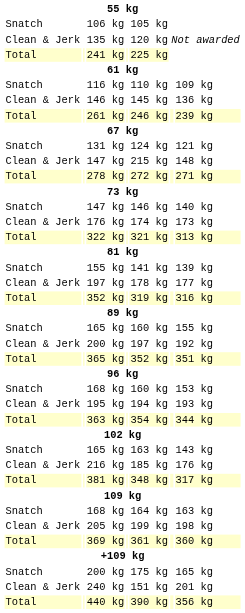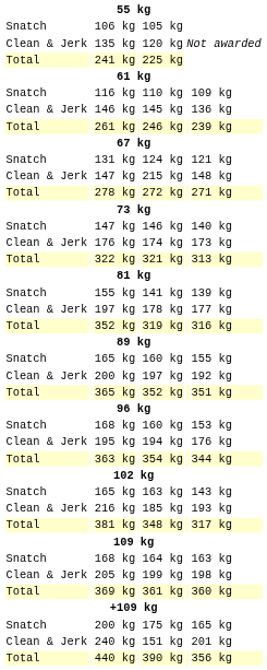 <table>
 <tr>
 <th colspan=7>55 kg</th>
 </tr>
 <tr>
 <td>Snatch</td>
 <td></td>
 <td>106 kg</td>
 <td></td>
 <td>105 kg</td>
 <td rowspan=3 colspan=2 align=center><em>Not awarded</em></td>
 </tr>
 <tr>
 <td>Clean & Jerk</td>
 <td></td>
 <td>135 kg</td>
 <td></td>
 <td>120 kg</td>
 </tr>
 <tr bgcolor=ffffcc>
 <td>Total</td>
 <td></td>
 <td>241 kg</td>
 <td></td>
 <td>225 kg</td>
 </tr>
 <tr>
 <th colspan=7>61 kg</th>
 </tr>
 <tr>
 <td>Snatch</td>
 <td></td>
 <td>116 kg</td>
 <td></td>
 <td>110 kg</td>
 <td></td>
 <td>109 kg</td>
 </tr>
 <tr>
 <td>Clean & Jerk</td>
 <td></td>
 <td>146 kg</td>
 <td></td>
 <td>145 kg</td>
 <td></td>
 <td>136 kg</td>
 </tr>
 <tr bgcolor=ffffcc>
 <td>Total</td>
 <td></td>
 <td>261 kg</td>
 <td></td>
 <td>246 kg</td>
 <td></td>
 <td>239 kg</td>
 </tr>
 <tr>
 <th colspan=7>67 kg</th>
 </tr>
 <tr>
 <td>Snatch</td>
 <td></td>
 <td>131 kg</td>
 <td></td>
 <td>124 kg</td>
 <td></td>
 <td>121 kg</td>
 </tr>
 <tr>
 <td>Clean & Jerk</td>
 <td></td>
 <td>147 kg</td>
 <td></td>
 <td>215 kg</td>
 <td></td>
 <td>148 kg</td>
 </tr>
 <tr bgcolor=ffffcc>
 <td>Total</td>
 <td></td>
 <td>278 kg</td>
 <td></td>
 <td>272 kg</td>
 <td></td>
 <td>271 kg</td>
 </tr>
 <tr>
 <th colspan=7>73 kg</th>
 </tr>
 <tr>
 <td>Snatch</td>
 <td></td>
 <td>147 kg</td>
 <td></td>
 <td>146 kg</td>
 <td></td>
 <td>140 kg</td>
 </tr>
 <tr>
 <td>Clean & Jerk</td>
 <td></td>
 <td>176 kg</td>
 <td></td>
 <td>174 kg</td>
 <td></td>
 <td>173 kg</td>
 </tr>
 <tr bgcolor=ffffcc>
 <td>Total</td>
 <td></td>
 <td>322 kg</td>
 <td></td>
 <td>321 kg</td>
 <td></td>
 <td>313 kg</td>
 </tr>
 <tr>
 <th colspan=7>81 kg</th>
 </tr>
 <tr>
 <td>Snatch</td>
 <td></td>
 <td>155 kg</td>
 <td></td>
 <td>141 kg</td>
 <td></td>
 <td>139 kg</td>
 </tr>
 <tr>
 <td>Clean & Jerk</td>
 <td></td>
 <td>197 kg</td>
 <td></td>
 <td>178 kg</td>
 <td></td>
 <td>177 kg</td>
 </tr>
 <tr bgcolor=ffffcc>
 <td>Total</td>
 <td></td>
 <td>352 kg</td>
 <td></td>
 <td>319 kg</td>
 <td></td>
 <td>316 kg</td>
 </tr>
 <tr>
 <th colspan=7>89 kg</th>
 </tr>
 <tr>
 <td>Snatch</td>
 <td></td>
 <td>165 kg</td>
 <td></td>
 <td>160 kg</td>
 <td></td>
 <td>155 kg</td>
 </tr>
 <tr>
 <td>Clean & Jerk</td>
 <td></td>
 <td>200 kg</td>
 <td></td>
 <td>197 kg</td>
 <td></td>
 <td>192 kg</td>
 </tr>
 <tr bgcolor=ffffcc>
 <td>Total</td>
 <td></td>
 <td>365 kg</td>
 <td></td>
 <td>352 kg</td>
 <td></td>
 <td>351 kg</td>
 </tr>
 <tr>
 <th colspan=7>96 kg</th>
 </tr>
 <tr>
 <td>Snatch</td>
 <td></td>
 <td>168 kg</td>
 <td></td>
 <td>160 kg</td>
 <td></td>
 <td>153 kg</td>
 </tr>
 <tr>
 <td>Clean & Jerk</td>
 <td></td>
 <td>195 kg</td>
 <td></td>
 <td>194 kg</td>
 <td></td>
-<td>193 kg</td>
+<td>176 kg</td>
 </tr>
 <tr bgcolor=ffffcc>
 <td>Total</td>
 <td></td>
 <td>363 kg</td>
 <td></td>
 <td>354 kg</td>
 <td></td>
 <td>344 kg</td>
 </tr>
 <tr>
 <th colspan=7>102 kg</th>
 </tr>
 <tr>
 <td>Snatch</td>
 <td></td>
 <td>165 kg</td>
 <td></td>
 <td>163 kg</td>
 <td></td>
 <td>143 kg</td>
 </tr>
 <tr>
 <td>Clean & Jerk</td>
 <td></td>
 <td>216 kg</td>
 <td></td>
 <td>185 kg</td>
 <td></td>
-<td>176 kg</td>
+<td>193 kg</td>
 </tr>
 <tr bgcolor=ffffcc>
 <td>Total</td>
 <td></td>
 <td>381 kg</td>
 <td></td>
 <td>348 kg</td>
 <td></td>
 <td>317 kg</td>
 </tr>
 <tr>
 <th colspan=7>109 kg</th>
 </tr>
 <tr>
 <td>Snatch</td>
 <td></td>
 <td>168 kg</td>
 <td></td>
 <td>164 kg</td>
 <td></td>
 <td>163 kg</td>
 </tr>
 <tr>
 <td>Clean & Jerk</td>
 <td></td>
 <td>205 kg</td>
 <td></td>
 <td>199 kg</td>
 <td></td>
 <td>198 kg</td>
 </tr>
 <tr bgcolor=ffffcc>
 <td>Total</td>
 <td></td>
 <td>369 kg</td>
 <td></td>
 <td>361 kg</td>
 <td></td>
 <td>360 kg</td>
 </tr>
 <tr>
 <th colspan=7>+109 kg</th>
 </tr>
 <tr>
 <td>Snatch</td>
 <td></td>
 <td>200 kg</td>
 <td></td>
 <td>175 kg</td>
 <td></td>
 <td>165 kg</td>
 </tr>
 <tr>
 <td>Clean & Jerk</td>
 <td></td>
 <td>240 kg</td>
 <td></td>
 <td>151 kg</td>
 <td></td>
 <td>201 kg</td>
 </tr>
 <tr bgcolor=ffffcc>
 <td>Total</td>
 <td></td>
 <td>440 kg</td>
 <td></td>
 <td>390 kg</td>
 <td></td>
 <td>356 kg</td>
 </tr>
 </table>
